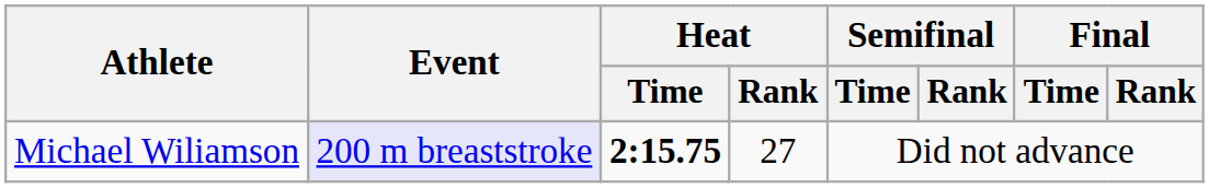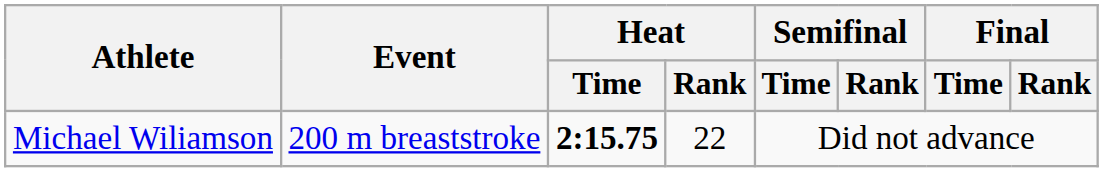 <table class=wikitable style="font-size:90%">
 <tr>
 <th rowspan="2">Athlete</th>
 <th rowspan="2">Event</th>
 <th colspan="2">Heat</th>
 <th colspan="2">Semifinal</th>
 <th colspan="2">Final</th>
 </tr>
 <tr style="font-size:95%">
 <th>Time</th>
 <th>Rank</th>
 <th>Time</th>
 <th>Rank</th>
 <th>Time</th>
 <th>Rank</th>
 </tr>
 <tr align=center>
 <td align=left><a href='#'>Michael Wiliamson</a></td>
-<td align=left style="background: lavender;"><a href='#'>200 m breaststroke</a></td>
+<td align=left><a href='#'>200 m breaststroke</a></td>
 <td><strong>2:15.75</strong></td>
-<td>27</td>
+<td>22</td>
 <td colspan=4>Did not advance</td>
 </tr>
 </table>
